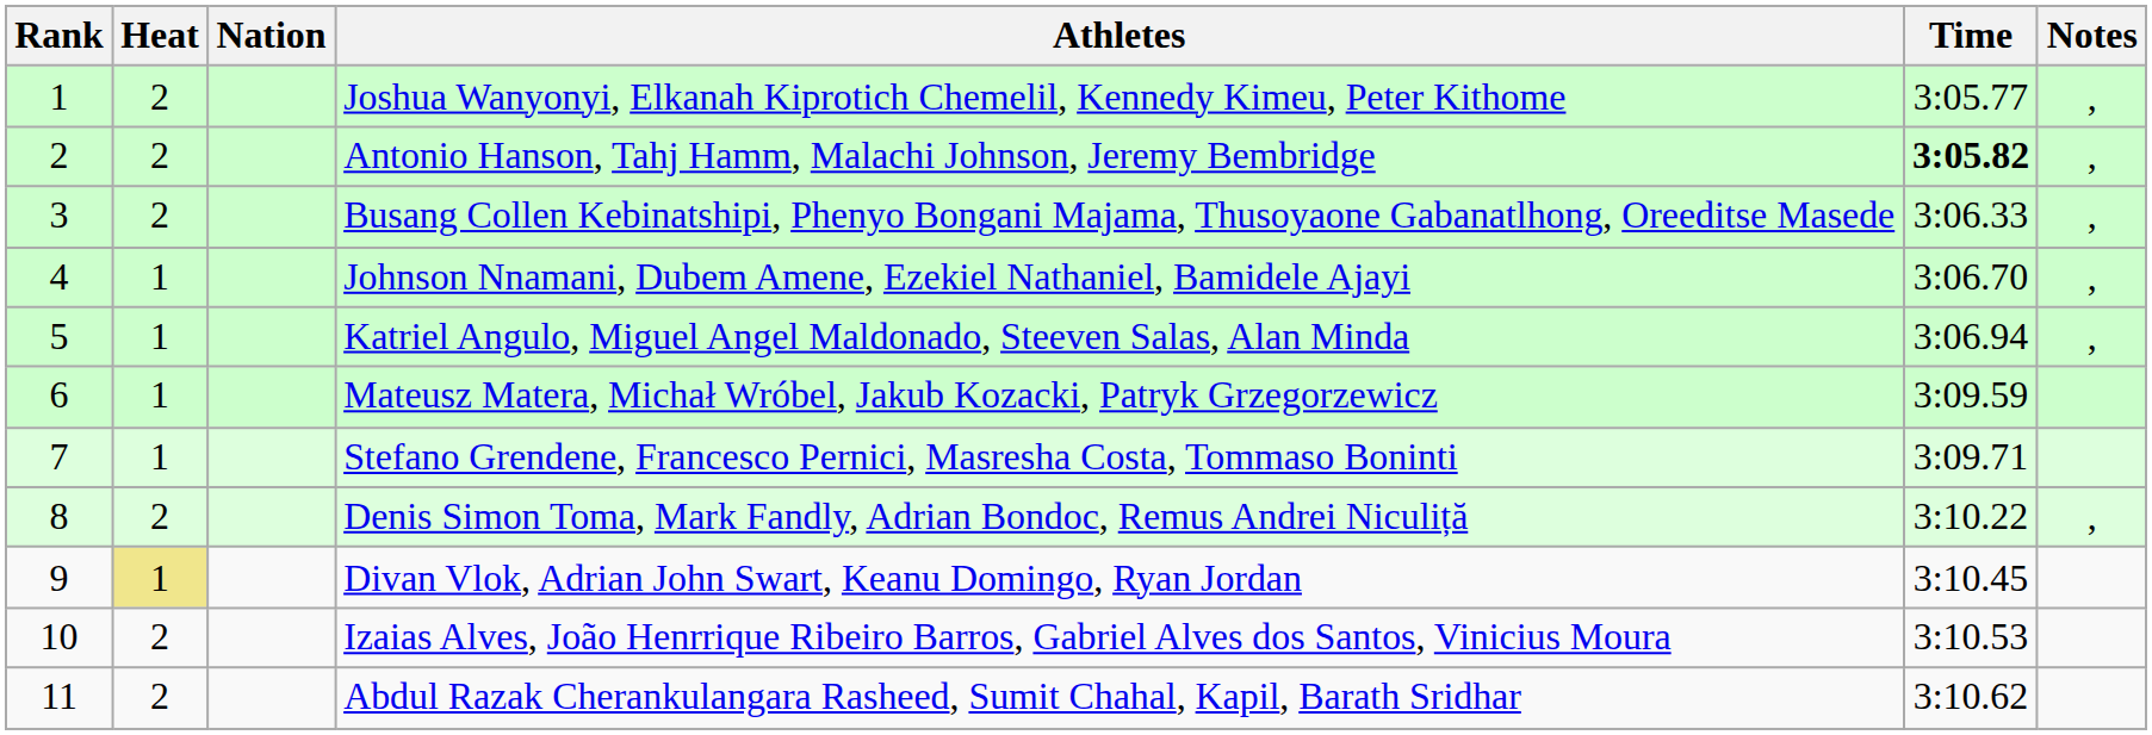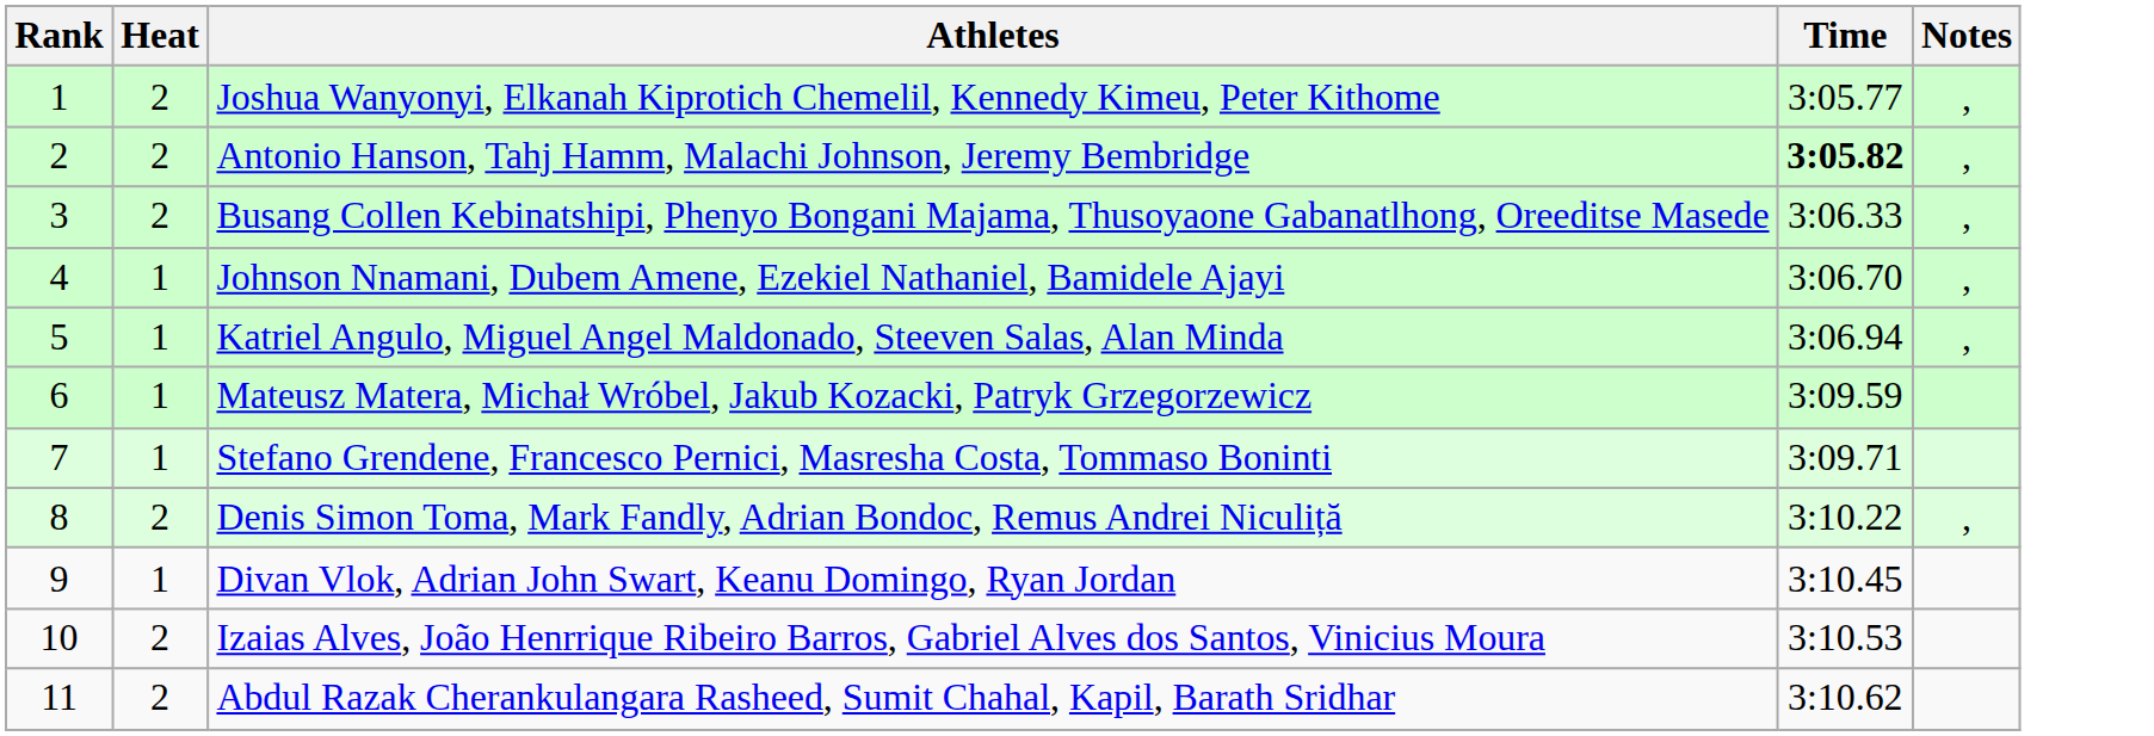 <table class="wikitable sortable" style="text-align:center">
 <tr>
 <th>Rank</th>
 <th>Heat</th>
-<th>Nation</th>
 <th>Athletes</th>
 <th>Time</th>
 <th>Notes</th>
 </tr>
 <tr bgcolor=ccffcc>
 <td>1</td>
 <td>2</td>
-<td align=left></td>
 <td align=left><a href='#'>Joshua Wanyonyi</a>, <a href='#'>Elkanah Kiprotich Chemelil</a>, <a href='#'>Kennedy Kimeu</a>, <a href='#'>Peter Kithome</a></td>
 <td>3:05.77</td>
 <td>, </td>
 </tr>
 <tr bgcolor=ccffcc>
 <td>2</td>
 <td>2</td>
-<td align=left></td>
 <td align=left><a href='#'>Antonio Hanson</a>, <a href='#'>Tahj Hamm</a>, <a href='#'>Malachi Johnson</a>, <a href='#'>Jeremy Bembridge</a></td>
 <td><strong>3:05.82</strong></td>
 <td>, </td>
 </tr>
 <tr bgcolor=ccffcc>
 <td>3</td>
 <td>2</td>
-<td align=left></td>
 <td align=left><a href='#'>Busang Collen Kebinatshipi</a>, <a href='#'>Phenyo Bongani Majama</a>, <a href='#'>Thusoyaone Gabanatlhong</a>, <a href='#'>Oreeditse Masede</a></td>
 <td>3:06.33</td>
 <td>, </td>
 </tr>
 <tr bgcolor=ccffcc>
 <td>4</td>
 <td>1</td>
-<td align=left></td>
 <td align=left><a href='#'>Johnson Nnamani</a>, <a href='#'>Dubem Amene</a>, <a href='#'>Ezekiel Nathaniel</a>, <a href='#'>Bamidele Ajayi</a></td>
 <td>3:06.70</td>
 <td>, </td>
 </tr>
 <tr bgcolor=ccffcc>
 <td>5</td>
 <td>1</td>
-<td align=left></td>
 <td align=left><a href='#'>Katriel Angulo</a>, <a href='#'>Miguel Angel Maldonado</a>, <a href='#'>Steeven Salas</a>, <a href='#'>Alan Minda</a></td>
 <td>3:06.94</td>
 <td>, </td>
 </tr>
 <tr bgcolor=ccffcc>
 <td>6</td>
 <td>1</td>
-<td align=left></td>
 <td align=left><a href='#'>Mateusz Matera</a>, <a href='#'>Michał Wróbel</a>, <a href='#'>Jakub Kozacki</a>, <a href='#'>Patryk Grzegorzewicz</a></td>
 <td>3:09.59</td>
 <td></td>
 </tr>
 <tr bgcolor=ddffdd>
 <td>7</td>
 <td>1</td>
-<td align=left></td>
 <td align=left><a href='#'>Stefano Grendene</a>, <a href='#'>Francesco Pernici</a>, <a href='#'>Masresha Costa</a>, <a href='#'>Tommaso Boninti</a></td>
 <td>3:09.71</td>
 <td></td>
 </tr>
 <tr bgcolor=ddffdd>
 <td>8</td>
 <td>2</td>
-<td align=left></td>
 <td align=left><a href='#'>Denis Simon Toma</a>, <a href='#'>Mark Fandly</a>, <a href='#'>Adrian Bondoc</a>, <a href='#'>Remus Andrei Niculiță</a></td>
 <td>3:10.22</td>
 <td>, </td>
 </tr>
 <tr>
 <td>9</td>
-<td style="background: khaki;">1</td>
-<td align=left></td>
+<td>1</td>
 <td align=left><a href='#'>Divan Vlok</a>, <a href='#'>Adrian John Swart</a>, <a href='#'>Keanu Domingo</a>, <a href='#'>Ryan Jordan</a></td>
 <td>3:10.45</td>
 <td></td>
 </tr>
 <tr>
 <td>10</td>
 <td>2</td>
-<td align=left></td>
 <td align=left><a href='#'>Izaias Alves</a>, <a href='#'>João Henrrique Ribeiro Barros</a>, <a href='#'>Gabriel Alves dos Santos</a>, <a href='#'>Vinicius Moura</a></td>
 <td>3:10.53</td>
 <td></td>
 </tr>
 <tr>
 <td>11</td>
 <td>2</td>
-<td align=left></td>
 <td align=left><a href='#'>Abdul Razak Cherankulangara Rasheed</a>, <a href='#'>Sumit Chahal</a>, <a href='#'>Kapil</a>, <a href='#'>Barath Sridhar</a></td>
 <td>3:10.62</td>
 <td></td>
 </tr>
 </table>
